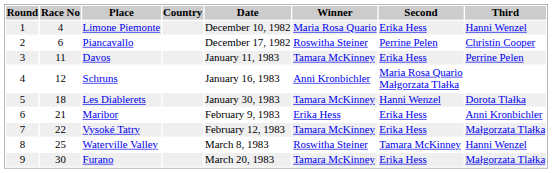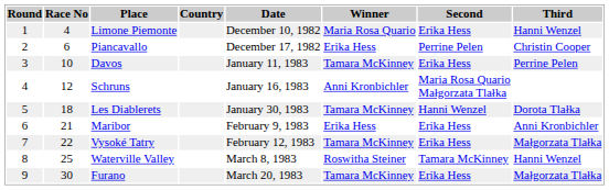 <table border="0" style="border: 1px solid #999; background-color:#FFFFFF; text-align:center">
 <tr align="center" bgcolor="#CCCCCC">
 <th>Round</th>
 <th>Race No</th>
 <th>Place</th>
 <th>Country</th>
 <th>Date</th>
 <th>Winner</th>
 <th>Second</th>
 <th>Third</th>
 </tr>
 <tr bgcolor="#EFEFEF">
 <td>1</td>
 <td>4</td>
 <td align="left"><a href='#'>Limone Piemonte</a></td>
 <td align="left"></td>
 <td align="left">December 10, 1982</td>
 <td align="left"> <a href='#'>Maria Rosa Quario</a></td>
 <td align="left"> <a href='#'>Erika Hess</a></td>
 <td align="left"> <a href='#'>Hanni Wenzel</a></td>
 </tr>
 <tr>
 <td>2</td>
 <td>6</td>
 <td align="left"><a href='#'>Piancavallo</a></td>
 <td align="left"></td>
 <td align="left">December 17, 1982</td>
-<td align="left"> <a href='#'>Roswitha Steiner</a></td>
+<td align="left"> <a href='#'>Erika Hess</a></td>
 <td align="left"> <a href='#'>Perrine Pelen</a></td>
 <td align="left"> <a href='#'>Christin Cooper</a></td>
 </tr>
 <tr bgcolor="#EFEFEF">
 <td>3</td>
-<td>11</td>
+<td>10</td>
 <td align="left"><a href='#'>Davos</a></td>
 <td align="left"></td>
 <td align="left">January 11, 1983</td>
 <td align="left"> <a href='#'>Tamara McKinney</a></td>
 <td align="left"> <a href='#'>Erika Hess</a></td>
 <td align="left"> <a href='#'>Perrine Pelen</a></td>
 </tr>
 <tr>
 <td>4</td>
 <td>12</td>
 <td align="left"><a href='#'>Schruns</a></td>
 <td align="left"></td>
 <td align="left">January 16, 1983</td>
 <td align="left"> <a href='#'>Anni Kronbichler</a></td>
 <td align="left"> <a href='#'>Maria Rosa Quario</a><br> <a href='#'>Małgorzata Tlałka</a></td>
 </tr>
 <tr bgcolor="#EFEFEF">
 <td>5</td>
 <td>18</td>
 <td align="left"><a href='#'>Les Diablerets</a></td>
 <td align="left"></td>
 <td align="left">January 30, 1983</td>
 <td align="left"> <a href='#'>Tamara McKinney</a></td>
 <td align="left"> <a href='#'>Hanni Wenzel</a></td>
 <td align="left"> <a href='#'>Dorota Tlałka</a></td>
 </tr>
 <tr>
 <td>6</td>
 <td>21</td>
 <td align="left"><a href='#'>Maribor</a></td>
 <td align="left"></td>
 <td align="left">February 9, 1983</td>
 <td align="left"> <a href='#'>Erika Hess</a></td>
 <td align="left"> <a href='#'>Erika Hess</a></td>
 <td align="left"> <a href='#'>Anni Kronbichler</a></td>
 </tr>
 <tr bgcolor="#EFEFEF">
 <td>7</td>
 <td>22</td>
 <td align="left"><a href='#'>Vysoké Tatry</a></td>
 <td align="left"></td>
 <td align="left">February 12, 1983</td>
 <td align="left"> <a href='#'>Tamara McKinney</a></td>
 <td align="left"> <a href='#'>Erika Hess</a></td>
 <td align="left"> <a href='#'>Małgorzata Tlałka</a></td>
 </tr>
 <tr>
 <td>8</td>
 <td>25</td>
 <td align="left"><a href='#'>Waterville Valley</a></td>
 <td align="left"></td>
 <td align="left">March 8, 1983</td>
 <td align="left"> <a href='#'>Roswitha Steiner</a></td>
 <td align="left"> <a href='#'>Tamara McKinney</a></td>
 <td align="left"> <a href='#'>Hanni Wenzel</a></td>
 </tr>
 <tr bgcolor="#EFEFEF">
 <td>9</td>
 <td>30</td>
 <td align="left"><a href='#'>Furano</a></td>
 <td align="left"></td>
 <td align="left">March 20, 1983</td>
 <td align="left"> <a href='#'>Tamara McKinney</a></td>
 <td align="left"> <a href='#'>Erika Hess</a></td>
 <td align="left"> <a href='#'>Małgorzata Tlałka</a></td>
 </tr>
 </table>
